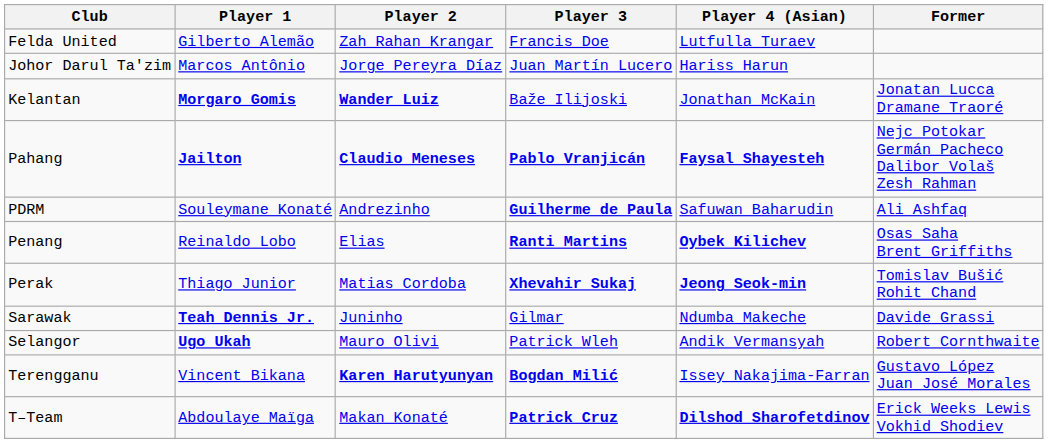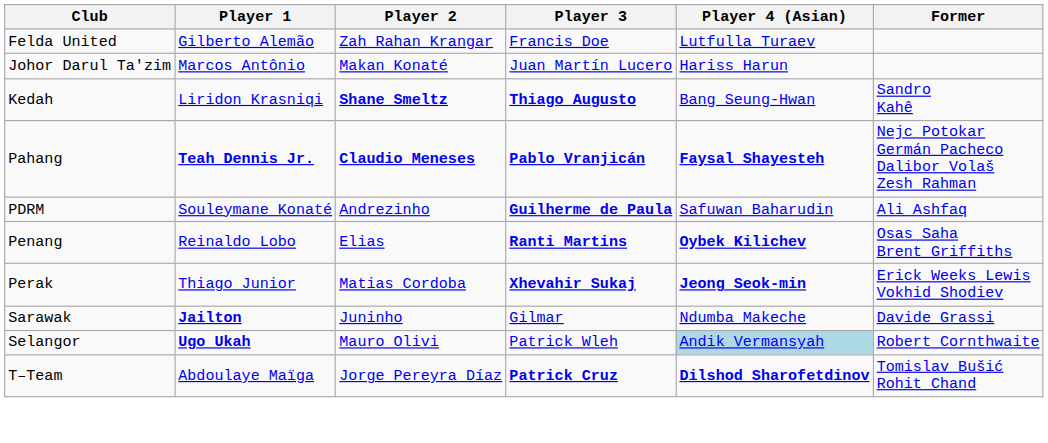 <table class="wikitable sortable">
 <tr>
 <th>Club</th>
 <th>Player 1</th>
 <th>Player 2</th>
 <th>Player 3</th>
 <th>Player 4 (Asian)</th>
 <th>Former</th>
 </tr>
 <tr>
 <td>Felda United</td>
 <td> <a href='#'>Gilberto Alemão</a></td>
 <td> <a href='#'>Zah Rahan Krangar</a></td>
 <td> <a href='#'>Francis Doe</a></td>
 <td> <a href='#'>Lutfulla Turaev</a></td>
 <td></td>
 </tr>
 <tr>
 <td>Johor Darul Ta'zim</td>
 <td> <a href='#'>Marcos Antônio</a></td>
-<td> <a href='#'>Jorge Pereyra Díaz</a></td>
+<td> <a href='#'>Makan Konaté</a></td>
 <td> <a href='#'>Juan Martín Lucero</a></td>
 <td> <a href='#'>Hariss Harun</a></td>
 <td></td>
 </tr>
 <tr>
-<td>Kelantan</td>
-<td><strong> <a href='#'>Morgaro Gomis</a></strong></td>
-<td><strong> <a href='#'>Wander Luiz</a></strong></td>
-<td> <a href='#'>Baže Ilijoski</a></td>
-<td> <a href='#'>Jonathan McKain</a></td>
-<td> <a href='#'>Jonatan Lucca</a> <br>  <a href='#'>Dramane Traoré</a></td>
+<td>Kedah</td>
+<td> <a href='#'>Liridon Krasniqi</a></td>
+<td><strong> <a href='#'>Shane Smeltz</a></strong></td>
+<td><strong> <a href='#'>Thiago Augusto</a></strong></td>
+<td> <a href='#'>Bang Seung-Hwan</a></td>
+<td> <a href='#'>Sandro</a> <br>  <a href='#'>Kahê</a></td>
 </tr>
 <tr>
 <td>Pahang</td>
-<td><strong> <a href='#'>Jailton</a></strong></td>
+<td><strong> <a href='#'>Teah Dennis Jr.</a></strong></td>
 <td><strong> <a href='#'>Claudio Meneses</a></strong></td>
 <td><strong> <a href='#'>Pablo Vranjicán</a></strong></td>
 <td><strong> <a href='#'>Faysal Shayesteh</a></strong></td>
 <td> <a href='#'>Nejc Potokar</a> <br>  <a href='#'>Germán Pacheco</a> <br>  <a href='#'>Dalibor Volaš</a> <br>  <a href='#'>Zesh Rahman</a></td>
 </tr>
 <tr>
 <td>PDRM</td>
 <td> <a href='#'>Souleymane Konaté</a></td>
 <td> <a href='#'>Andrezinho</a></td>
 <td><strong> <a href='#'>Guilherme de Paula</a></strong></td>
 <td> <a href='#'>Safuwan Baharudin</a></td>
 <td> <a href='#'>Ali Ashfaq</a></td>
 </tr>
 <tr>
 <td>Penang</td>
 <td> <a href='#'>Reinaldo Lobo</a></td>
 <td> <a href='#'>Elias</a></td>
 <td><strong> <a href='#'>Ranti Martins</a></strong></td>
 <td><strong> <a href='#'>Oybek Kilichev</a></strong></td>
 <td> <a href='#'>Osas Saha</a> <br>  <a href='#'>Brent Griffiths</a></td>
 </tr>
 <tr>
 <td>Perak</td>
 <td> <a href='#'>Thiago Junior</a></td>
 <td> <a href='#'>Matias Cordoba</a></td>
 <td><strong> <a href='#'>Xhevahir Sukaj</a></strong></td>
 <td><strong> <a href='#'>Jeong Seok-min</a></strong></td>
-<td> <a href='#'>Tomislav Bušić</a> <br>  <a href='#'>Rohit Chand</a></td>
+<td> <a href='#'>Erick Weeks Lewis</a> <br>  <a href='#'>Vokhid Shodiev</a></td>
 </tr>
 <tr>
 <td>Sarawak</td>
-<td><strong> <a href='#'>Teah Dennis Jr.</a></strong></td>
+<td><strong> <a href='#'>Jailton</a></strong></td>
 <td> <a href='#'>Juninho</a></td>
 <td> <a href='#'>Gilmar</a></td>
 <td> <a href='#'>Ndumba Makeche</a></td>
 <td> <a href='#'>Davide Grassi</a></td>
 </tr>
 <tr>
 <td>Selangor</td>
 <td><strong> <a href='#'>Ugo Ukah</a></strong></td>
 <td> <a href='#'>Mauro Olivi</a></td>
 <td> <a href='#'>Patrick Wleh</a></td>
-<td> <a href='#'>Andik Vermansyah</a></td>
+<td style="background: lightblue;"> <a href='#'>Andik Vermansyah</a></td>
 <td> <a href='#'>Robert Cornthwaite</a></td>
-</tr>
-<tr>
-<td>Terengganu</td>
-<td> <a href='#'>Vincent Bikana</a></td>
-<td><strong> <a href='#'>Karen Harutyunyan</a></strong></td>
-<td><strong> <a href='#'>Bogdan Milić</a></strong></td>
-<td> <a href='#'>Issey Nakajima-Farran</a></td>
-<td> <a href='#'>Gustavo López</a> <br>  <a href='#'>Juan José Morales</a></td>
 </tr>
 <tr>
 <td>T–Team</td>
 <td> <a href='#'>Abdoulaye Maïga</a></td>
-<td> <a href='#'>Makan Konaté</a></td>
+<td> <a href='#'>Jorge Pereyra Díaz</a></td>
 <td><strong> <a href='#'>Patrick Cruz</a></strong></td>
 <td><strong> <a href='#'>Dilshod Sharofetdinov</a></strong></td>
-<td> <a href='#'>Erick Weeks Lewis</a> <br>  <a href='#'>Vokhid Shodiev</a></td>
+<td> <a href='#'>Tomislav Bušić</a> <br>  <a href='#'>Rohit Chand</a></td>
 </tr>
 </table>
